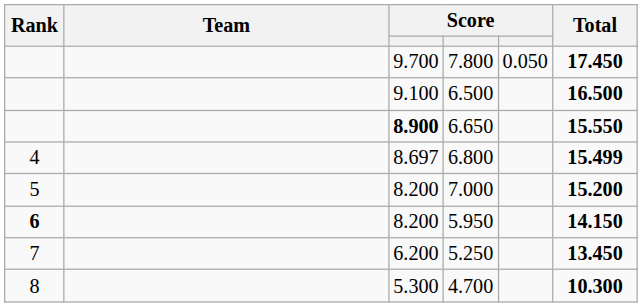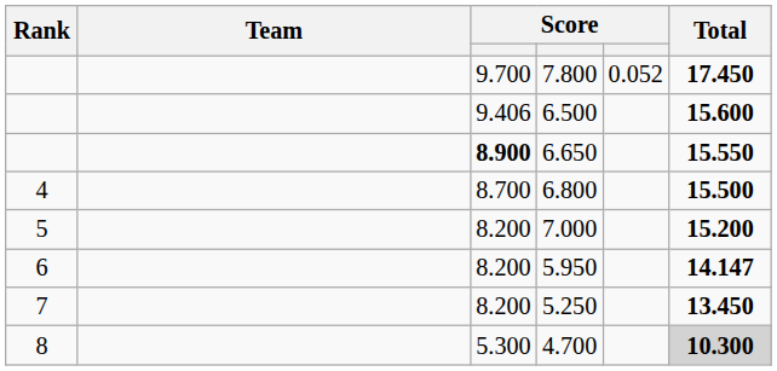 <table class=wikitable style="text-align:center">
 <tr>
 <th width="40" rowspan="2">Rank</th>
 <th width="250" rowspan="2">Team</th>
 <th width="60" colspan="3">Score</th>
 <th width="60" rowspan="2">Total</th>
 </tr>
 <tr>
 <th></th>
 <th></th>
 <th></th>
 </tr>
 <tr>
 <td></td>
 <td align="left"></td>
 <td>9.700</td>
 <td>7.800</td>
-<td>0.050</td>
+<td>0.052</td>
 <td><strong>17.450</strong></td>
 </tr>
 <tr>
 <td></td>
 <td align="left"></td>
-<td>9.100</td>
+<td>9.406</td>
 <td>6.500</td>
 <td></td>
-<td><strong>16.500</strong></td>
+<td><strong>15.600</strong></td>
 </tr>
 <tr>
 <td></td>
 <td align="left"></td>
 <td><strong>8.900</strong></td>
 <td>6.650</td>
 <td></td>
 <td><strong>15.550</strong></td>
 </tr>
 <tr>
 <td>4</td>
 <td align="left"></td>
-<td>8.697</td>
+<td>8.700</td>
 <td>6.800</td>
 <td></td>
-<td><strong>15.499</strong></td>
+<td><strong>15.500</strong></td>
 </tr>
 <tr>
 <td>5</td>
 <td align="left"></td>
 <td>8.200</td>
 <td>7.000</td>
 <td></td>
 <td><strong>15.200</strong></td>
 </tr>
 <tr>
-<td><strong>6</strong></td>
+<td>6</td>
 <td align="left"></td>
 <td>8.200</td>
 <td>5.950</td>
 <td></td>
-<td><strong>14.150</strong></td>
+<td><strong>14.147</strong></td>
 </tr>
 <tr>
 <td>7</td>
 <td align="left"></td>
-<td>6.200</td>
+<td>8.200</td>
 <td>5.250</td>
 <td></td>
 <td><strong>13.450</strong></td>
 </tr>
 <tr>
 <td>8</td>
 <td align="left"></td>
 <td>5.300</td>
 <td>4.700</td>
 <td></td>
-<td><strong>10.300</strong></td>
+<td style="background: lightgrey;"><strong>10.300</strong></td>
 </tr>
 </table>
